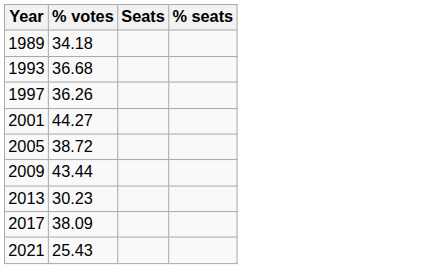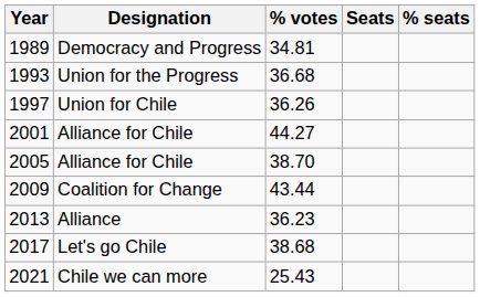 <table class="wikitable">
 <tr>
 <th>Year</th>
+<th>Designation</th>
 <th>% votes</th>
 <th>Seats</th>
 <th>% seats</th>
 </tr>
 <tr>
 <td>1989</td>
-<td>34.18</td>
+<td>Democracy and Progress</td>
+<td>34.81</td>
 <td></td>
 <td></td>
 </tr>
 <tr>
 <td>1993</td>
+<td>Union for the Progress</td>
 <td>36.68</td>
 <td></td>
 <td></td>
 </tr>
 <tr>
 <td>1997</td>
+<td>Union for Chile</td>
 <td>36.26</td>
 <td></td>
 <td></td>
 </tr>
 <tr>
 <td>2001</td>
+<td>Alliance for Chile</td>
 <td>44.27</td>
 <td></td>
 <td></td>
 </tr>
 <tr>
 <td>2005</td>
-<td>38.72</td>
+<td>Alliance for Chile</td>
+<td>38.70</td>
 <td></td>
 <td></td>
 </tr>
 <tr>
 <td>2009</td>
+<td>Coalition for Change</td>
 <td>43.44</td>
 <td></td>
 <td></td>
 </tr>
 <tr>
 <td>2013</td>
-<td>30.23</td>
+<td>Alliance</td>
+<td>36.23</td>
 <td></td>
 <td></td>
 </tr>
 <tr>
 <td>2017</td>
-<td>38.09</td>
+<td>Let's go Chile</td>
+<td>38.68</td>
 <td></td>
 <td></td>
 </tr>
 <tr>
 <td>2021</td>
+<td>Chile we can more</td>
 <td>25.43</td>
 <td></td>
 <td></td>
 </tr>
 </table>
